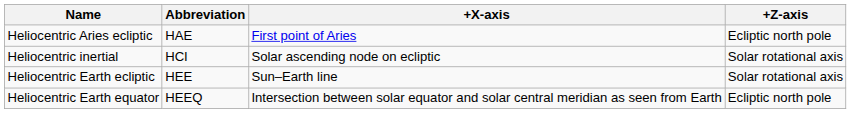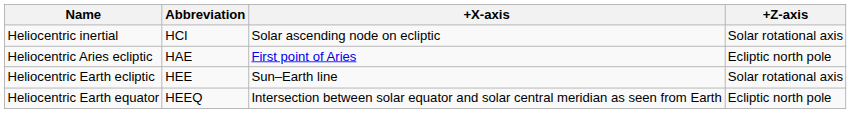 <table class="wikitable">
 <tr>
 <th>Name</th>
 <th>Abbreviation</th>
 <th>+X-axis</th>
 <th>+Z-axis</th>
 </tr>
 <tr>
+<td>Heliocentric inertial</td>
+<td>HCI</td>
+<td>Solar ascending node on ecliptic</td>
+<td>Solar rotational axis</td>
+</tr>
+<tr>
 <td>Heliocentric Aries ecliptic</td>
 <td>HAE</td>
 <td><a href='#'>First point of Aries</a></td>
 <td>Ecliptic north pole</td>
-</tr>
-<tr>
-<td>Heliocentric inertial</td>
-<td>HCI</td>
-<td>Solar ascending node on ecliptic</td>
-<td>Solar rotational axis</td>
 </tr>
 <tr>
 <td>Heliocentric Earth ecliptic</td>
 <td>HEE</td>
 <td>Sun–Earth line</td>
 <td>Solar rotational axis</td>
 </tr>
 <tr>
 <td>Heliocentric Earth equator</td>
 <td>HEEQ</td>
 <td>Intersection between solar equator and solar central meridian as seen from Earth</td>
 <td>Ecliptic north pole</td>
 </tr>
 </table>
